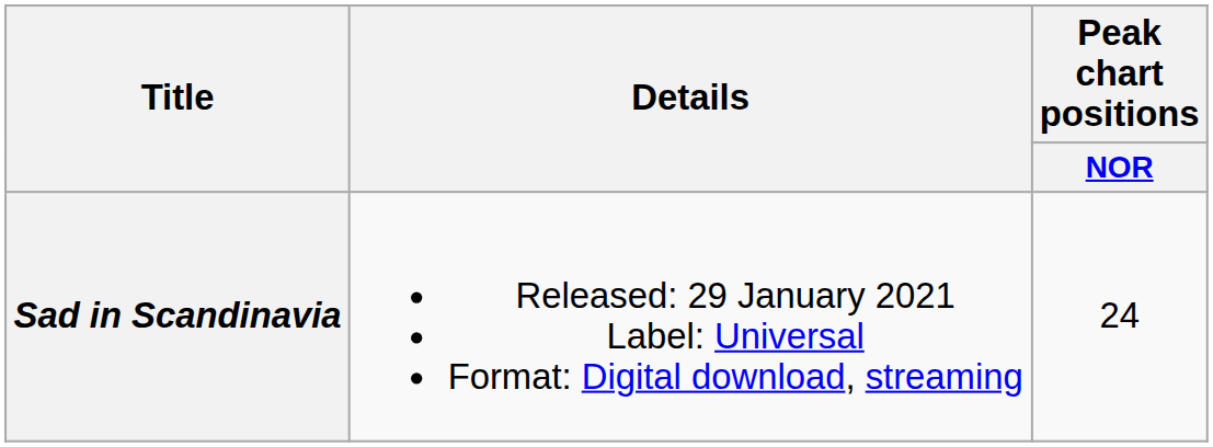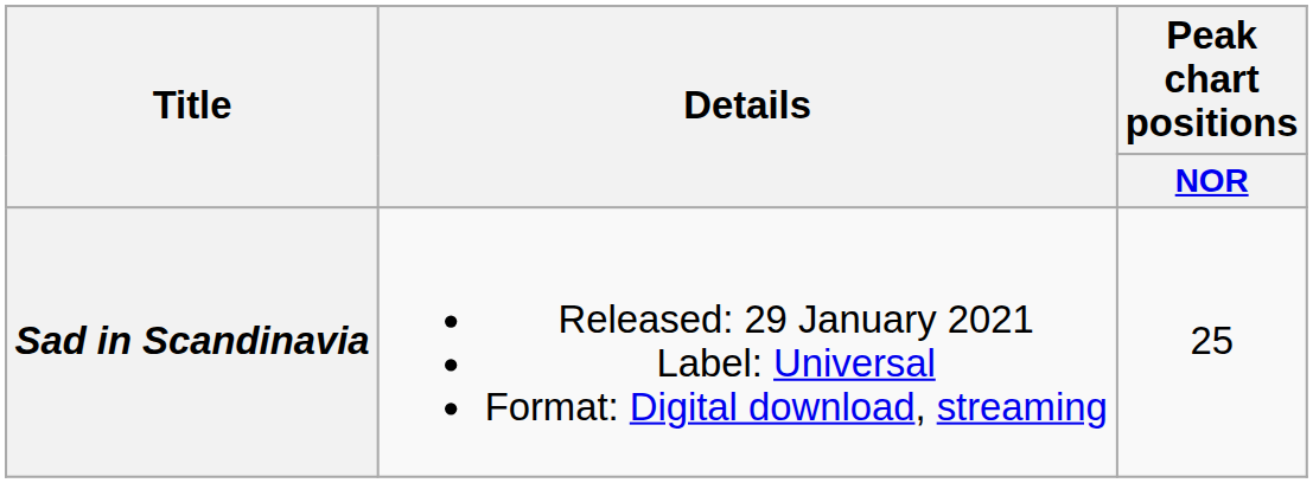 <table class="wikitable plainrowheaders" style="text-align:center">
 <tr>
 <th scope="col" rowspan="2">Title</th>
 <th scope="col" rowspan="2">Details</th>
 <th scope="col" colspan="1">Peak chart positions</th>
 </tr>
 <tr>
 <th scope="col" style="width:3em;font-size:85%;"><a href='#'>NOR</a><br></th>
 </tr>
 <tr>
 <th scope="row"><em>Sad in Scandinavia</em></th>
 <td><br><ul><li>Released: 29 January 2021</li><li>Label: <a href='#'>Universal</a></li><li>Format: <a href='#'>Digital download</a>, <a href='#'>streaming</a></li></ul></td>
-<td>24</td>
+<td>25</td>
 </tr>
 </table>
